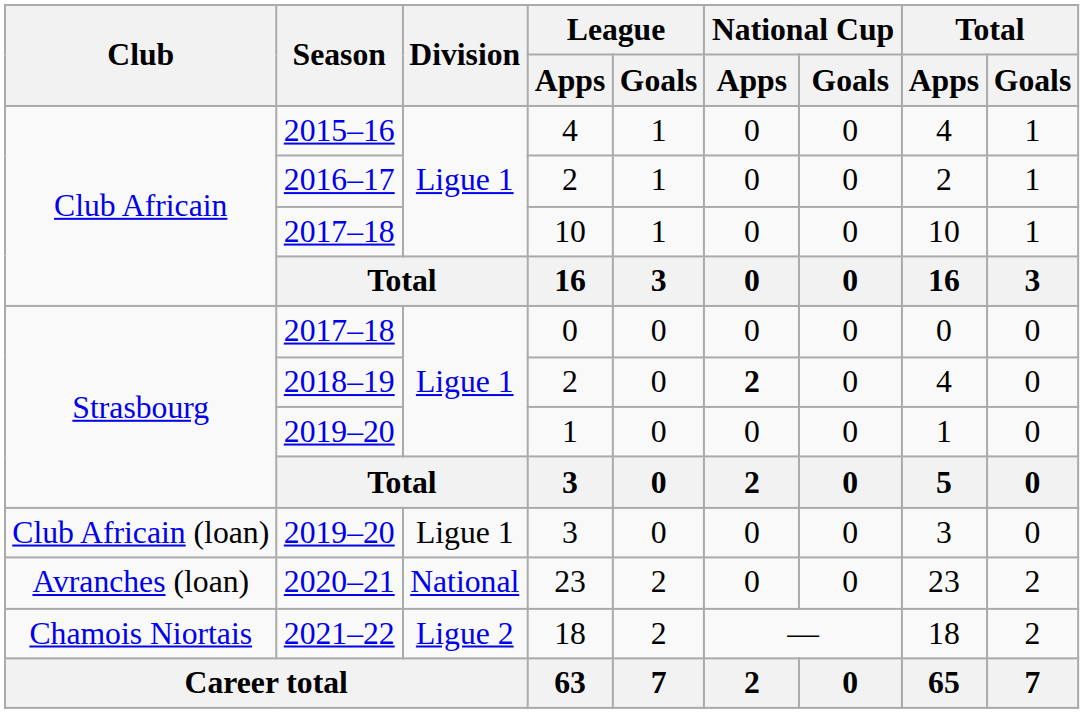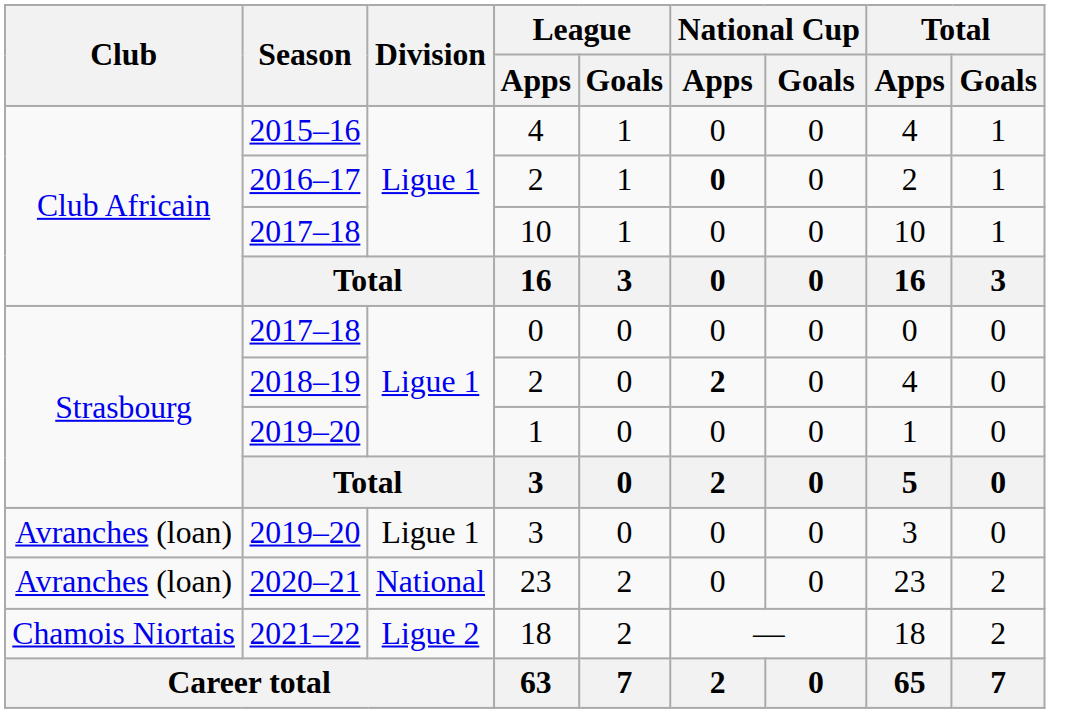 <table class="wikitable" style="text-align: center">
 <tr>
 <th rowspan="2">Club</th>
 <th rowspan="2">Season</th>
 <th rowspan="2">Division</th>
 <th colspan="2">League</th>
 <th colspan="2">National Cup</th>
 <th colspan="2">Total</th>
 </tr>
 <tr>
 <th>Apps</th>
 <th>Goals</th>
 <th>Apps</th>
 <th>Goals</th>
 <th>Apps</th>
 <th>Goals</th>
 </tr>
 <tr>
 <td rowspan="4"><a href='#'>Club Africain</a></td>
 <td><a href='#'>2015–16</a></td>
 <td rowspan="3"><a href='#'>Ligue 1</a></td>
 <td>4</td>
 <td>1</td>
 <td>0</td>
 <td>0</td>
 <td>4</td>
 <td>1</td>
 </tr>
 <tr>
 <td><a href='#'>2016–17</a></td>
 <td>2</td>
 <td>1</td>
-<td>0</td>
+<td><strong>0</strong></td>
 <td>0</td>
 <td>2</td>
 <td>1</td>
 </tr>
 <tr>
 <td><a href='#'>2017–18</a></td>
 <td>10</td>
 <td>1</td>
 <td>0</td>
 <td>0</td>
 <td>10</td>
 <td>1</td>
 </tr>
 <tr>
 <th colspan="2">Total</th>
 <th>16</th>
 <th>3</th>
 <th>0</th>
 <th>0</th>
 <th>16</th>
 <th>3</th>
 </tr>
 <tr>
 <td rowspan="4"><a href='#'>Strasbourg</a></td>
 <td><a href='#'>2017–18</a></td>
 <td rowspan="3"><a href='#'>Ligue 1</a></td>
 <td>0</td>
 <td>0</td>
 <td>0</td>
 <td>0</td>
 <td>0</td>
 <td>0</td>
 </tr>
 <tr>
 <td><a href='#'>2018–19</a></td>
 <td>2</td>
 <td>0</td>
 <td><strong>2</strong></td>
 <td>0</td>
 <td>4</td>
 <td>0</td>
 </tr>
 <tr>
 <td><a href='#'>2019–20</a></td>
 <td>1</td>
 <td>0</td>
 <td>0</td>
 <td>0</td>
 <td>1</td>
 <td>0</td>
 </tr>
 <tr>
 <th colspan="2">Total</th>
 <th>3</th>
 <th>0</th>
 <th>2</th>
 <th>0</th>
 <th>5</th>
 <th>0</th>
 </tr>
 <tr>
-<td><a href='#'>Club Africain</a> (loan)</td>
+<td><a href='#'>Avranches</a> (loan)</td>
 <td><a href='#'>2019–20</a></td>
 <td>Ligue 1</td>
 <td>3</td>
 <td>0</td>
 <td>0</td>
 <td>0</td>
 <td>3</td>
 <td>0</td>
 </tr>
 <tr>
 <td><a href='#'>Avranches</a> (loan)</td>
 <td><a href='#'>2020–21</a></td>
 <td><a href='#'>National</a></td>
 <td>23</td>
 <td>2</td>
 <td>0</td>
 <td>0</td>
 <td>23</td>
 <td>2</td>
 </tr>
 <tr>
 <td><a href='#'>Chamois Niortais</a></td>
 <td><a href='#'>2021–22</a></td>
 <td><a href='#'>Ligue 2</a></td>
 <td>18</td>
 <td>2</td>
 <td colspan="2">—</td>
 <td>18</td>
 <td>2</td>
 </tr>
 <tr>
 <th colspan="3">Career total</th>
 <th>63</th>
 <th>7</th>
 <th>2</th>
 <th>0</th>
 <th>65</th>
 <th>7</th>
 </tr>
 </table>
